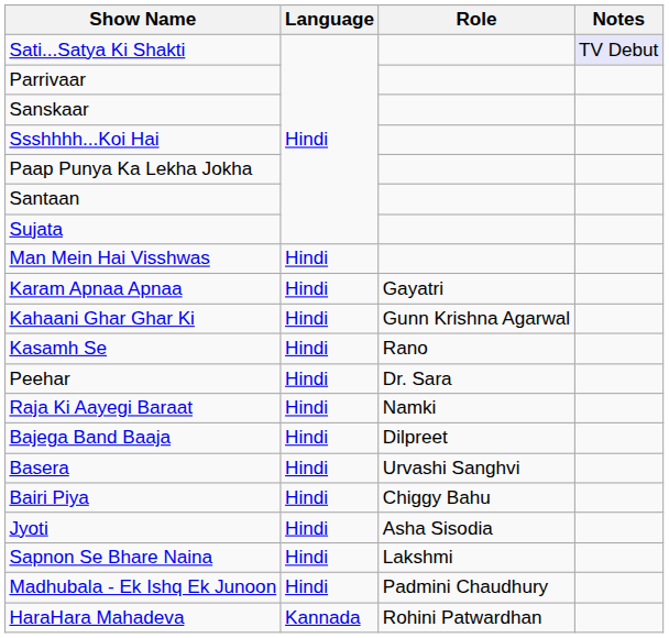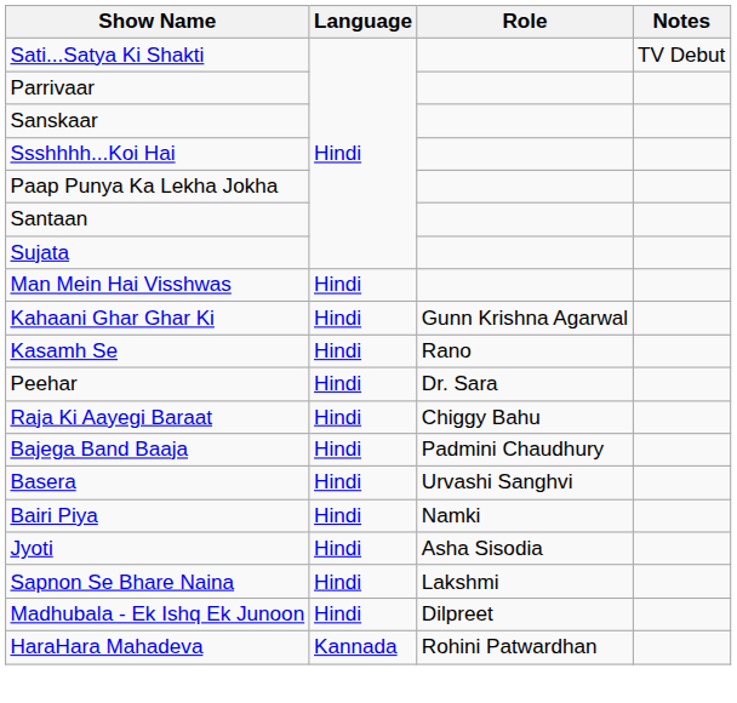 <table class="wikitable sortable" style="text-align:left;">
 <tr>
 <th>Show Name</th>
 <th>Language</th>
 <th>Role</th>
 <th>Notes</th>
 </tr>
 <tr>
 <td><a href='#'>Sati...Satya Ki Shakti</a></td>
 <td rowspan="7"><a href='#'>Hindi</a></td>
 <td></td>
-<td style="background: lavender;">TV Debut</td>
+<td>TV Debut</td>
 </tr>
 <tr>
 <td>Parrivaar</td>
 <td></td>
 <td></td>
 </tr>
 <tr>
 <td>Sanskaar</td>
 <td></td>
 <td></td>
 </tr>
 <tr>
 <td><a href='#'>Ssshhhh...Koi Hai</a></td>
 <td></td>
 <td></td>
 </tr>
 <tr>
 <td>Paap Punya Ka Lekha Jokha</td>
 <td></td>
 <td></td>
 </tr>
 <tr>
 <td>Santaan</td>
 <td></td>
 <td></td>
 </tr>
 <tr>
 <td><a href='#'>Sujata</a></td>
 <td></td>
 <td></td>
 </tr>
 <tr>
 <td><a href='#'>Man Mein Hai Visshwas</a></td>
 <td><a href='#'>Hindi</a></td>
 <td></td>
 <td></td>
 </tr>
 <tr>
-<td><a href='#'>Karam Apnaa Apnaa</a></td>
-<td><a href='#'>Hindi</a></td>
-<td>Gayatri</td>
-<td></td>
-</tr>
-<tr>
 <td><a href='#'>Kahaani Ghar Ghar Ki</a></td>
 <td><a href='#'>Hindi</a></td>
 <td>Gunn Krishna Agarwal</td>
 <td></td>
 </tr>
 <tr>
 <td><a href='#'>Kasamh Se</a></td>
 <td><a href='#'>Hindi</a></td>
 <td>Rano</td>
 <td></td>
 </tr>
 <tr>
 <td>Peehar</td>
 <td><a href='#'>Hindi</a></td>
 <td>Dr. Sara</td>
 <td></td>
 </tr>
 <tr>
 <td><a href='#'>Raja Ki Aayegi Baraat</a></td>
 <td><a href='#'>Hindi</a></td>
-<td>Namki</td>
+<td>Chiggy Bahu</td>
 <td></td>
 </tr>
 <tr>
 <td><a href='#'>Bajega Band Baaja</a></td>
 <td><a href='#'>Hindi</a></td>
-<td>Dilpreet</td>
+<td>Padmini Chaudhury</td>
 <td></td>
 </tr>
 <tr>
 <td><a href='#'>Basera</a></td>
 <td><a href='#'>Hindi</a></td>
 <td>Urvashi Sanghvi</td>
 <td></td>
 </tr>
 <tr>
 <td><a href='#'>Bairi Piya</a></td>
 <td><a href='#'>Hindi</a></td>
-<td>Chiggy Bahu</td>
+<td>Namki</td>
 <td></td>
 </tr>
 <tr>
 <td><a href='#'>Jyoti</a></td>
 <td><a href='#'>Hindi</a></td>
 <td>Asha Sisodia</td>
 <td></td>
 </tr>
 <tr>
 <td><a href='#'>Sapnon Se Bhare Naina</a></td>
 <td><a href='#'>Hindi</a></td>
 <td>Lakshmi</td>
 <td></td>
 </tr>
 <tr>
 <td><a href='#'>Madhubala - Ek Ishq Ek Junoon</a></td>
 <td><a href='#'>Hindi</a></td>
-<td>Padmini Chaudhury</td>
+<td>Dilpreet</td>
 <td></td>
 </tr>
 <tr>
 <td><a href='#'>HaraHara Mahadeva</a></td>
 <td><a href='#'>Kannada</a></td>
 <td>Rohini Patwardhan</td>
 <td></td>
 </tr>
 </table>
